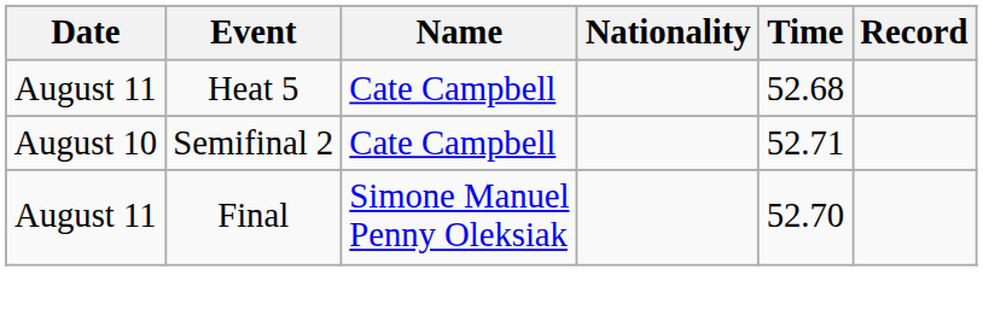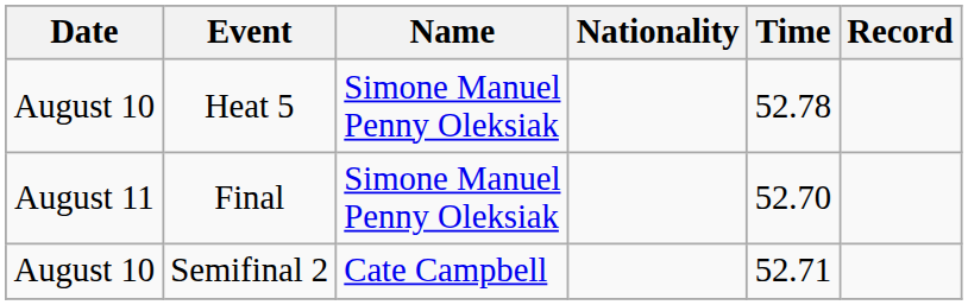 <table class=wikitable style=text-align:center>
 <tr>
 <th>Date</th>
 <th>Event</th>
 <th>Name</th>
 <th>Nationality</th>
 <th>Time</th>
 <th>Record</th>
 </tr>
 <tr>
+<td>August 10</td>
+<td>Heat 5</td>
+<td align=left><a href='#'>Simone Manuel</a> <br> <a href='#'>Penny Oleksiak</a></td>
+<td align=left></td>
+<td>52.78</td>
+<td></td>
+</tr>
+<tr>
 <td>August 11</td>
-<td>Heat 5</td>
-<td align=left><a href='#'>Cate Campbell</a></td>
-<td align=left></td>
-<td>52.68</td>
+<td>Final</td>
+<td align=left><a href='#'>Simone Manuel</a> <br> <a href='#'>Penny Oleksiak</a></td>
+<td align=left> <br> </td>
+<td>52.70</td>
 <td></td>
 </tr>
 <tr>
 <td>August 10</td>
 <td>Semifinal 2</td>
 <td align=left><a href='#'>Cate Campbell</a></td>
 <td align=left></td>
 <td>52.71</td>
 <td></td>
 </tr>
-<tr>
-<td>August 11</td>
-<td>Final</td>
-<td align=left><a href='#'>Simone Manuel</a> <br> <a href='#'>Penny Oleksiak</a></td>
-<td align=left> <br> </td>
-<td>52.70</td>
-<td></td>
-</tr>
 </table>
